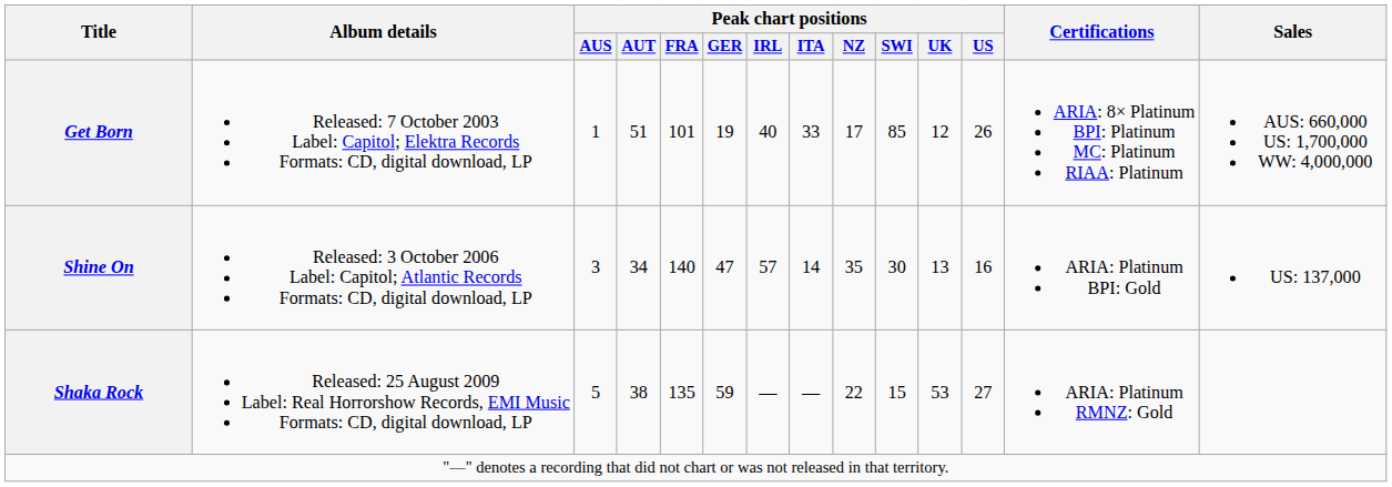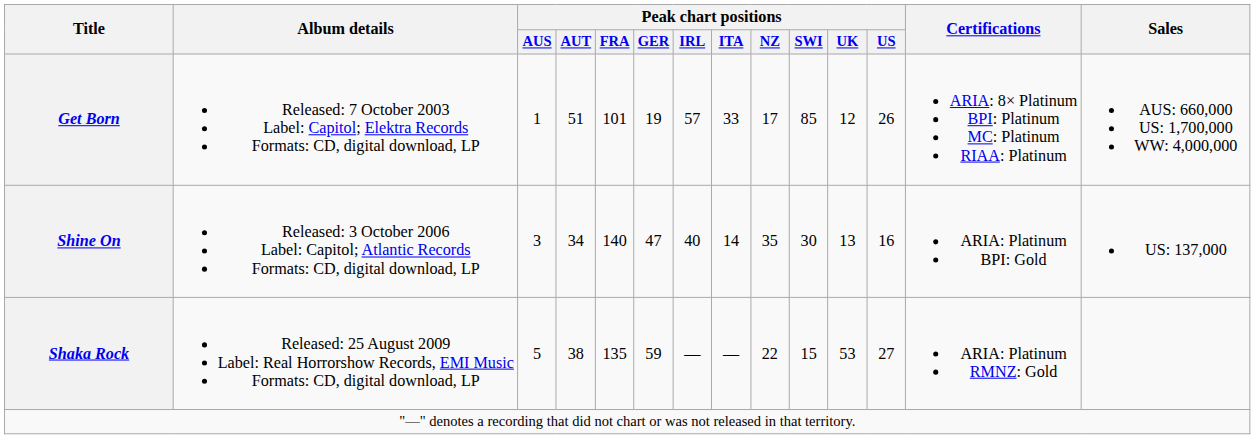 <table class="wikitable plainrowheaders" style="text-align:center;">
 <tr>
 <th scope="col" rowspan="2" style="width:10em;">Title</th>
 <th scope="col" rowspan="2">Album details</th>
 <th scope="col" colspan="10">Peak chart positions</th>
 <th scope="col" rowspan="2"><a href='#'>Certifications</a></th>
 <th scope="col" rowspan="2" style="width:10em;">Sales</th>
 </tr>
 <tr>
 <th scope="col" style="width:2.2em;font-size:90%;"><a href='#'>AUS</a><br></th>
 <th scope="col" style="width:2.2em;font-size:90%;"><a href='#'>AUT</a><br></th>
 <th scope="col" style="width:2.2em;font-size:90%;"><a href='#'>FRA</a><br></th>
 <th scope="col" style="width:2.2em;font-size:90%;"><a href='#'>GER</a><br></th>
 <th scope="col" style="width:2.2em;font-size:90%;"><a href='#'>IRL</a><br></th>
 <th scope="col" style="width:2.2em;font-size:90%;"><a href='#'>ITA</a><br></th>
 <th scope="col" style="width:2.2em;font-size:90%;"><a href='#'>NZ</a><br></th>
 <th scope="col" style="width:2.2em;font-size:90%;"><a href='#'>SWI</a><br></th>
 <th scope="col" style="width:2.2em;font-size:90%;"><a href='#'>UK</a><br></th>
 <th scope="col" style="width:2.2em;font-size:90%;"><a href='#'>US</a><br></th>
 </tr>
 <tr>
 <th scope="row"><em><a href='#'>Get Born</a></em></th>
 <td><br><ul><li>Released: 7 October 2003</li><li>Label: <a href='#'>Capitol</a>; <a href='#'>Elektra Records</a></li><li>Formats: CD, digital download, LP</li></ul></td>
 <td>1</td>
 <td>51</td>
 <td>101</td>
 <td>19</td>
-<td>40</td>
+<td>57</td>
 <td>33</td>
 <td>17</td>
 <td>85</td>
 <td>12</td>
 <td>26</td>
 <td><br><ul><li><a href='#'>ARIA</a>: 8× Platinum</li><li><a href='#'>BPI</a>: Platinum</li><li><a href='#'>MC</a>: Platinum</li><li><a href='#'>RIAA</a>: Platinum</li></ul></td>
 <td><br><ul><li>AUS: 660,000</li><li>US: 1,700,000</li><li>WW: 4,000,000</li></ul></td>
 </tr>
 <tr>
 <th scope="row"><em><a href='#'>Shine On</a></em></th>
 <td><br><ul><li>Released: 3 October 2006</li><li>Label: Capitol; <a href='#'>Atlantic Records</a></li><li>Formats: CD, digital download, LP</li></ul></td>
 <td>3</td>
 <td>34</td>
 <td>140</td>
 <td>47</td>
-<td>57</td>
+<td>40</td>
 <td>14</td>
 <td>35</td>
 <td>30</td>
 <td>13</td>
 <td>16</td>
 <td><br><ul><li>ARIA: Platinum</li><li>BPI: Gold</li></ul></td>
 <td><br><ul><li>US: 137,000</li></ul></td>
 </tr>
 <tr>
 <th scope="row"><em><a href='#'>Shaka Rock</a></em></th>
 <td><br><ul><li>Released: 25 August 2009</li><li>Label: Real Horrorshow Records, <a href='#'>EMI Music</a></li><li>Formats: CD, digital download, LP</li></ul></td>
 <td>5</td>
 <td>38</td>
 <td>135</td>
 <td>59</td>
 <td>—</td>
 <td>—</td>
 <td>22</td>
 <td>15</td>
 <td>53</td>
 <td>27</td>
 <td><br><ul><li>ARIA: Platinum</li><li><a href='#'>RMNZ</a>: Gold</li></ul></td>
 <td></td>
 </tr>
 <tr>
 <td colspan="14" style="font-size:90%">"—" denotes a recording that did not chart or was not released in that territory.</td>
 </tr>
 </table>
